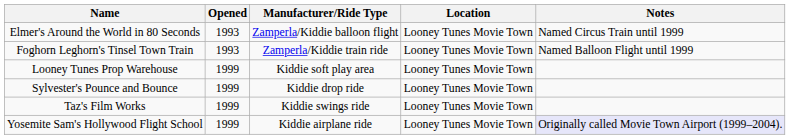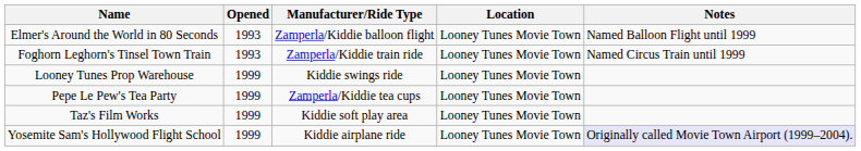 <table class="wikitable sortable">
 <tr>
 <th>Name</th>
 <th>Opened</th>
 <th>Manufacturer/Ride Type</th>
 <th>Location</th>
 <th class="unsortable">Notes</th>
 </tr>
 <tr>
 <td align=center>Elmer's Around the World in 80 Seconds</td>
 <td align=center>1993</td>
 <td align=center><a href='#'>Zamperla</a>/Kiddie balloon flight</td>
 <td align=center>Looney Tunes Movie Town</td>
-<td>Named Circus Train until 1999</td>
+<td>Named Balloon Flight until 1999</td>
 </tr>
 <tr>
 <td align=center>Foghorn Leghorn's Tinsel Town Train</td>
 <td align=center>1993</td>
 <td align=center><a href='#'>Zamperla</a>/Kiddie train ride</td>
 <td align=center>Looney Tunes Movie Town</td>
-<td>Named Balloon Flight until 1999</td>
+<td>Named Circus Train until 1999</td>
 </tr>
 <tr>
 <td align=center>Looney Tunes Prop Warehouse</td>
 <td align=center>1999</td>
-<td align=center>Kiddie soft play area</td>
+<td align=center>Kiddie swings ride</td>
 <td align=center>Looney Tunes Movie Town</td>
 <td></td>
 </tr>
 <tr>
-<td align=center>Sylvester's Pounce and Bounce</td>
+<td align=center>Pepe Le Pew's Tea Party</td>
 <td align=center>1999</td>
-<td align=center>Kiddie drop ride</td>
+<td align=center><a href='#'>Zamperla</a>/Kiddie tea cups</td>
 <td align=center>Looney Tunes Movie Town</td>
 <td></td>
 </tr>
 <tr>
 <td align=center>Taz's Film Works</td>
 <td align=center>1999</td>
-<td align=center>Kiddie swings ride</td>
+<td align=center>Kiddie soft play area</td>
 <td align=center>Looney Tunes Movie Town</td>
 <td></td>
 </tr>
 <tr>
 <td align=center>Yosemite Sam's Hollywood Flight School</td>
 <td align=center>1999</td>
 <td align=center>Kiddie airplane ride</td>
 <td align=center>Looney Tunes Movie Town</td>
 <td style="background: lavender;">Originally called Movie Town Airport (1999–2004).</td>
 </tr>
 </table>
